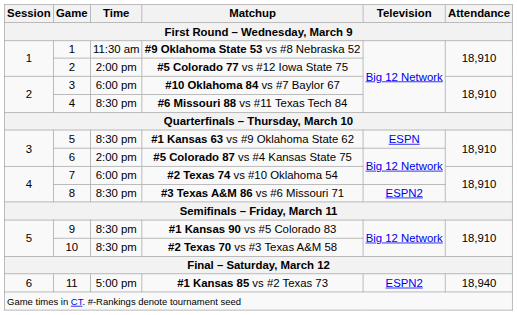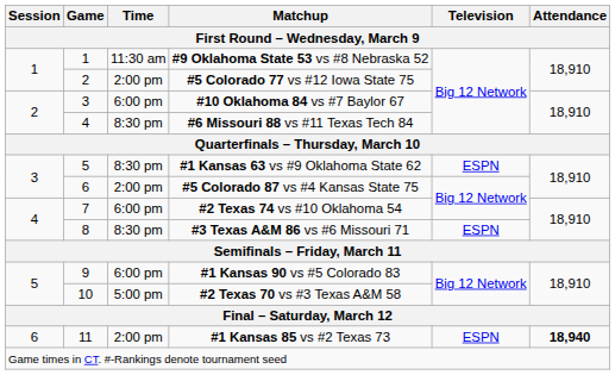 <table class="wikitable" style="white-space:nowrap; font-size:90%;text-align:center">
 <tr>
 <th>Session</th>
 <th>Game</th>
 <th>Time</th>
 <th>Matchup</th>
 <th>Television</th>
 <th>Attendance</th>
 </tr>
 <tr>
 <th colspan=6>First Round – Wednesday, March 9</th>
 </tr>
 <tr>
 <td rowspan=2>1</td>
 <td>1</td>
 <td>11:30 am</td>
 <td><strong>#9 Oklahoma State 53</strong> vs #8 Nebraska 52</td>
 <td rowspan=4><a href='#'>Big 12 Network</a></td>
 <td rowspan=2>18,910</td>
 </tr>
 <tr>
 <td>2</td>
 <td>2:00 pm</td>
 <td><strong>#5 Colorado 77</strong> vs #12 Iowa State 75</td>
 </tr>
 <tr>
 <td rowspan=2>2</td>
 <td>3</td>
 <td>6:00 pm</td>
 <td><strong>#10 Oklahoma 84</strong> vs #7 Baylor 67</td>
 <td rowspan=2>18,910</td>
 </tr>
 <tr>
 <td>4</td>
 <td>8:30 pm</td>
 <td><strong>#6 Missouri 88</strong> vs #11 Texas Tech 84</td>
 </tr>
 <tr>
 <th colspan=6>Quarterfinals – Thursday, March 10</th>
 </tr>
 <tr>
 <td rowspan=2>3</td>
 <td>5</td>
 <td>8:30 pm</td>
 <td><strong>#1 Kansas 63</strong> vs #9 Oklahoma State 62</td>
 <td><a href='#'>ESPN</a></td>
 <td rowspan=2>18,910</td>
 </tr>
 <tr>
 <td>6</td>
 <td>2:00 pm</td>
 <td><strong>#5 Colorado 87</strong> vs #4 Kansas State 75</td>
 <td rowspan=2><a href='#'>Big 12 Network</a></td>
 </tr>
 <tr>
 <td rowspan=2>4</td>
 <td>7</td>
 <td>6:00 pm</td>
 <td><strong>#2 Texas 74</strong> vs #10 Oklahoma 54</td>
 <td rowspan=2>18,910</td>
 </tr>
 <tr>
 <td>8</td>
 <td>8:30 pm</td>
 <td><strong>#3 Texas A&M 86</strong> vs #6 Missouri 71</td>
-<td><a href='#'>ESPN2</a></td>
+<td><a href='#'>ESPN</a></td>
 </tr>
 <tr>
 <th colspan=6>Semifinals – Friday, March 11</th>
 </tr>
 <tr>
 <td rowspan=2>5</td>
 <td>9</td>
-<td>8:30 pm</td>
+<td>6:00 pm</td>
 <td><strong>#1 Kansas 90</strong> vs #5 Colorado 83</td>
 <td rowspan=2><a href='#'>Big 12 Network</a></td>
 <td rowspan=2>18,910</td>
 </tr>
 <tr>
 <td>10</td>
-<td>8:30 pm</td>
+<td>5:00 pm</td>
 <td><strong>#2 Texas 70</strong> vs #3 Texas A&M 58</td>
 </tr>
 <tr>
 <th colspan=6>Final – Saturday, March 12</th>
 </tr>
 <tr>
 <td>6</td>
 <td>11</td>
-<td>5:00 pm</td>
+<td>2:00 pm</td>
 <td><strong>#1 Kansas 85</strong> vs #2 Texas 73</td>
-<td><a href='#'>ESPN2</a></td>
-<td>18,940</td>
+<td><a href='#'>ESPN</a></td>
+<td><strong>18,940</strong></td>
 </tr>
 <tr align=left>
 <td colspan=6><small>Game times in <a href='#'>CT</a>. #-Rankings denote tournament seed</small></td>
 </tr>
 </table>
